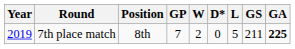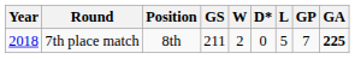 <table class="wikitable" style="text-align: center;">
 <tr>
 <th>Year</th>
 <th>Round</th>
 <th>Position</th>
-<th>GP</th>
+<th>GS</th>
 <th>W</th>
 <th>D*</th>
 <th>L</th>
-<th>GS</th>
+<th>GP</th>
 <th>GA</th>
 </tr>
 <tr>
-<td> <a href='#'>2019</a></td>
+<td> <a href='#'>2018</a></td>
 <td>7th place match</td>
 <td>8th</td>
-<td>7</td>
+<td>211</td>
 <td>2</td>
 <td>0</td>
 <td>5</td>
-<td>211</td>
+<td>7</td>
 <td><strong>225</strong></td>
 </tr>
 </table>
